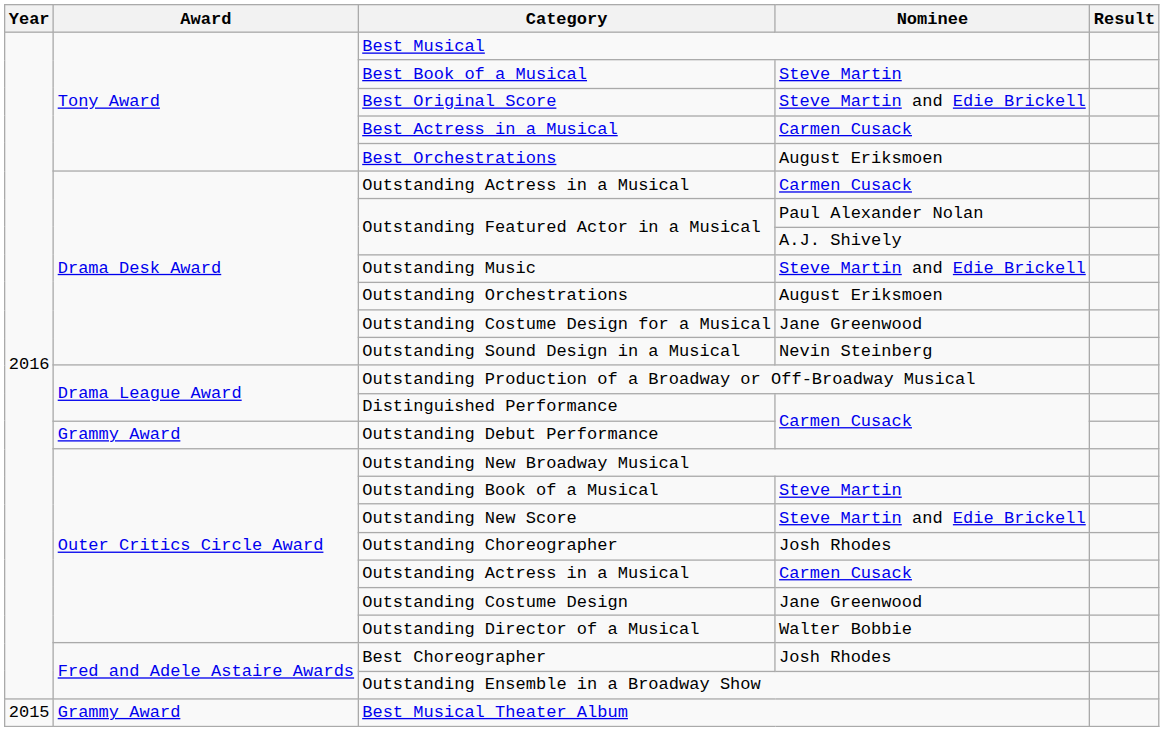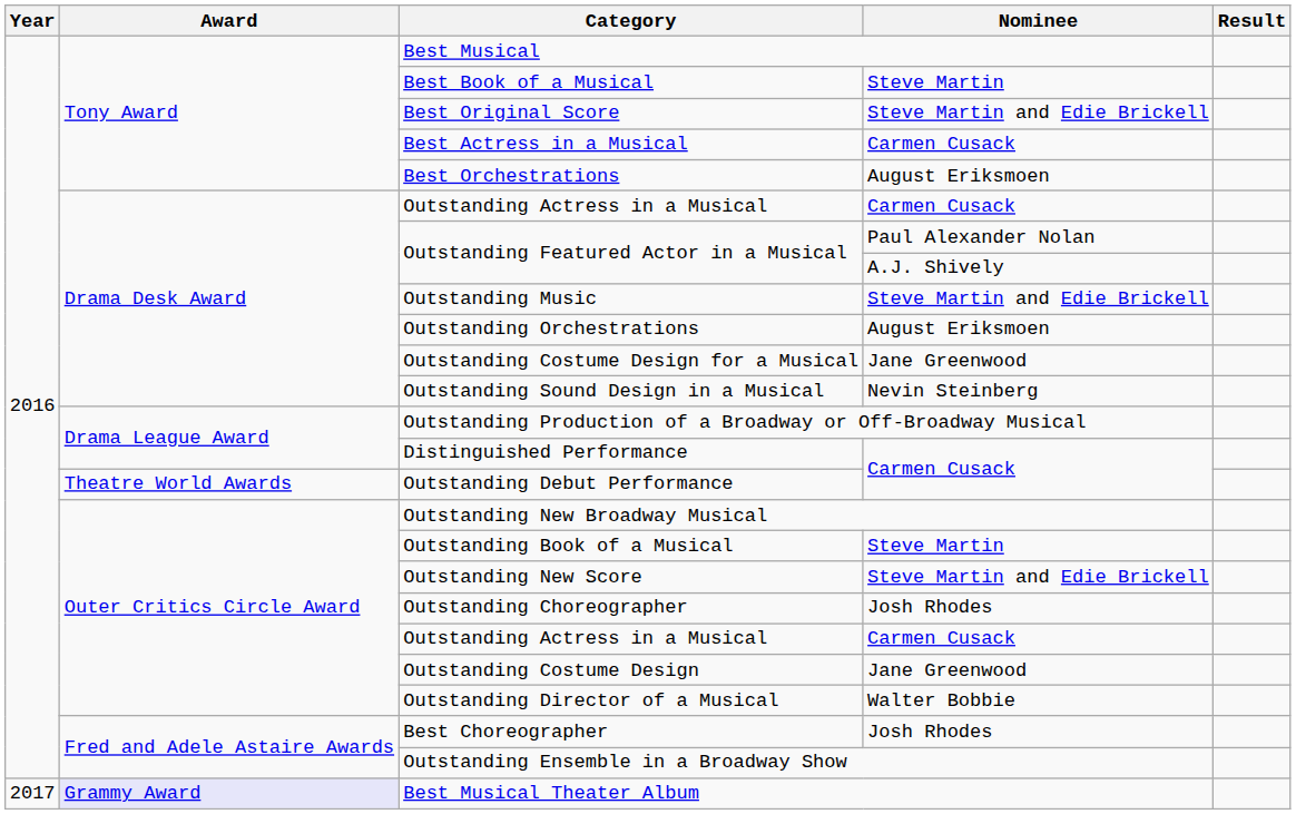 <table class="wikitable">
 <tr>
 <th>Year</th>
 <th>Award</th>
 <th>Category</th>
 <th>Nominee</th>
 <th>Result</th>
 </tr>
 <tr>
 <td rowspan="24">2016</td>
 <td rowspan="5"><a href='#'>Tony Award</a></td>
 <td colspan="2"><a href='#'>Best Musical</a></td>
 <td></td>
 </tr>
 <tr>
 <td><a href='#'>Best Book of a Musical</a></td>
 <td><a href='#'>Steve Martin</a></td>
 <td></td>
 </tr>
 <tr>
 <td><a href='#'>Best Original Score</a></td>
 <td><a href='#'>Steve Martin</a> and <a href='#'>Edie Brickell</a></td>
 <td></td>
 </tr>
 <tr>
 <td><a href='#'>Best Actress in a Musical</a></td>
 <td><a href='#'>Carmen Cusack</a></td>
 <td></td>
 </tr>
 <tr>
 <td><a href='#'>Best Orchestrations</a></td>
 <td>August Eriksmoen</td>
 <td></td>
 </tr>
 <tr>
 <td rowspan="7"><a href='#'>Drama Desk Award</a></td>
 <td>Outstanding Actress in a Musical</td>
 <td><a href='#'>Carmen Cusack</a></td>
 <td></td>
 </tr>
 <tr>
 <td rowspan="2">Outstanding Featured Actor in a Musical</td>
 <td>Paul Alexander Nolan</td>
 <td></td>
 </tr>
 <tr>
 <td>A.J. Shively</td>
 <td></td>
 </tr>
 <tr>
 <td>Outstanding Music</td>
 <td><a href='#'>Steve Martin</a> and <a href='#'>Edie Brickell</a></td>
 <td></td>
 </tr>
 <tr>
 <td>Outstanding Orchestrations</td>
 <td>August Eriksmoen</td>
 <td></td>
 </tr>
 <tr>
 <td>Outstanding Costume Design for a Musical</td>
 <td>Jane Greenwood</td>
 <td></td>
 </tr>
 <tr>
 <td>Outstanding Sound Design in a Musical</td>
 <td>Nevin Steinberg</td>
 <td></td>
 </tr>
 <tr>
 <td rowspan="2"><a href='#'>Drama League Award</a></td>
 <td colspan="2">Outstanding Production of a Broadway or Off-Broadway Musical</td>
 <td></td>
 </tr>
 <tr>
 <td>Distinguished Performance</td>
 <td rowspan="2"><a href='#'>Carmen Cusack</a></td>
 <td></td>
 </tr>
 <tr>
-<td><a href='#'>Grammy Award</a></td>
+<td><a href='#'>Theatre World Awards</a></td>
 <td>Outstanding Debut Performance</td>
 <td></td>
 </tr>
 <tr>
 <td rowspan="7"><a href='#'>Outer Critics Circle Award</a></td>
 <td colspan="2">Outstanding New Broadway Musical</td>
 <td></td>
 </tr>
 <tr>
 <td>Outstanding Book of a Musical</td>
 <td><a href='#'>Steve Martin</a></td>
 <td></td>
 </tr>
 <tr>
 <td>Outstanding New Score</td>
 <td><a href='#'>Steve Martin</a> and <a href='#'>Edie Brickell</a></td>
 <td></td>
 </tr>
 <tr>
 <td>Outstanding Choreographer</td>
 <td>Josh Rhodes</td>
 <td></td>
 </tr>
 <tr>
 <td>Outstanding Actress in a Musical</td>
 <td><a href='#'>Carmen Cusack</a></td>
 <td></td>
 </tr>
 <tr>
 <td>Outstanding Costume Design</td>
 <td>Jane Greenwood</td>
 <td></td>
 </tr>
 <tr>
 <td>Outstanding Director of a Musical</td>
 <td>Walter Bobbie</td>
 <td></td>
 </tr>
 <tr>
 <td rowspan="2"><a href='#'>Fred and Adele Astaire Awards</a></td>
 <td>Best Choreographer</td>
 <td>Josh Rhodes</td>
 <td></td>
 </tr>
 <tr>
 <td colspan="2">Outstanding Ensemble in a Broadway Show</td>
 <td></td>
 </tr>
 <tr>
-<td align="center">2015</td>
-<td><a href='#'>Grammy Award</a></td>
+<td align="center">2017</td>
+<td style="background: lavender;"><a href='#'>Grammy Award</a></td>
 <td colspan="2"><a href='#'>Best Musical Theater Album</a></td>
 <td></td>
 </tr>
 </table>
